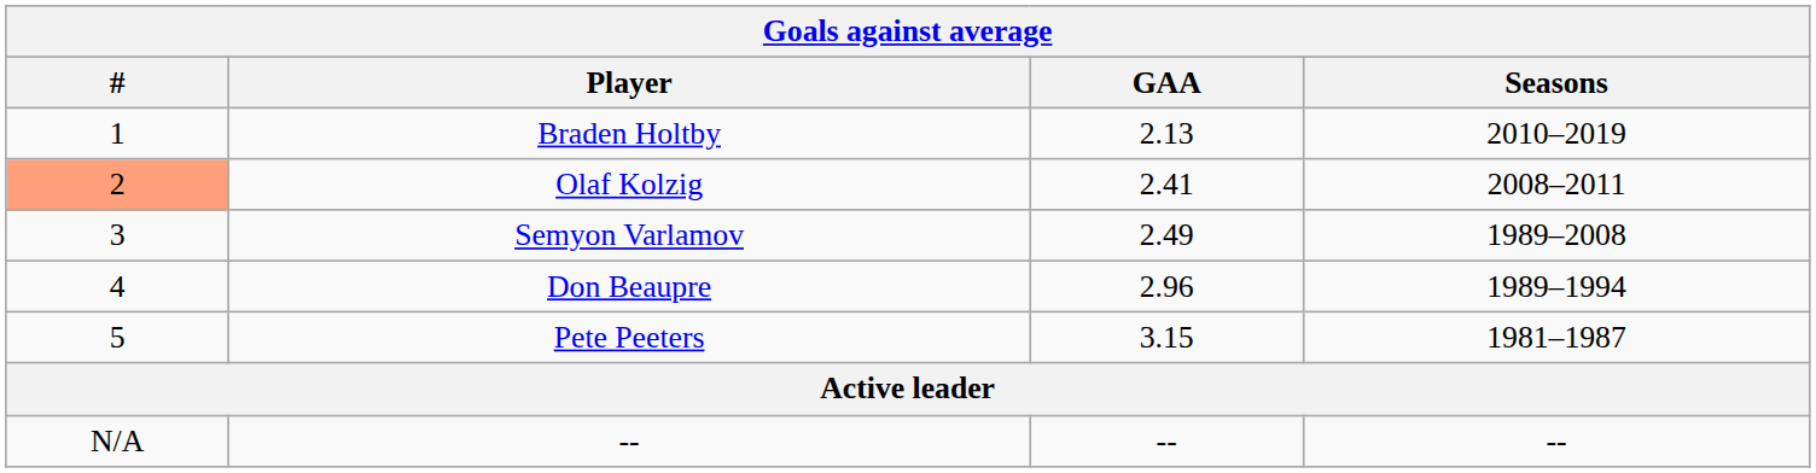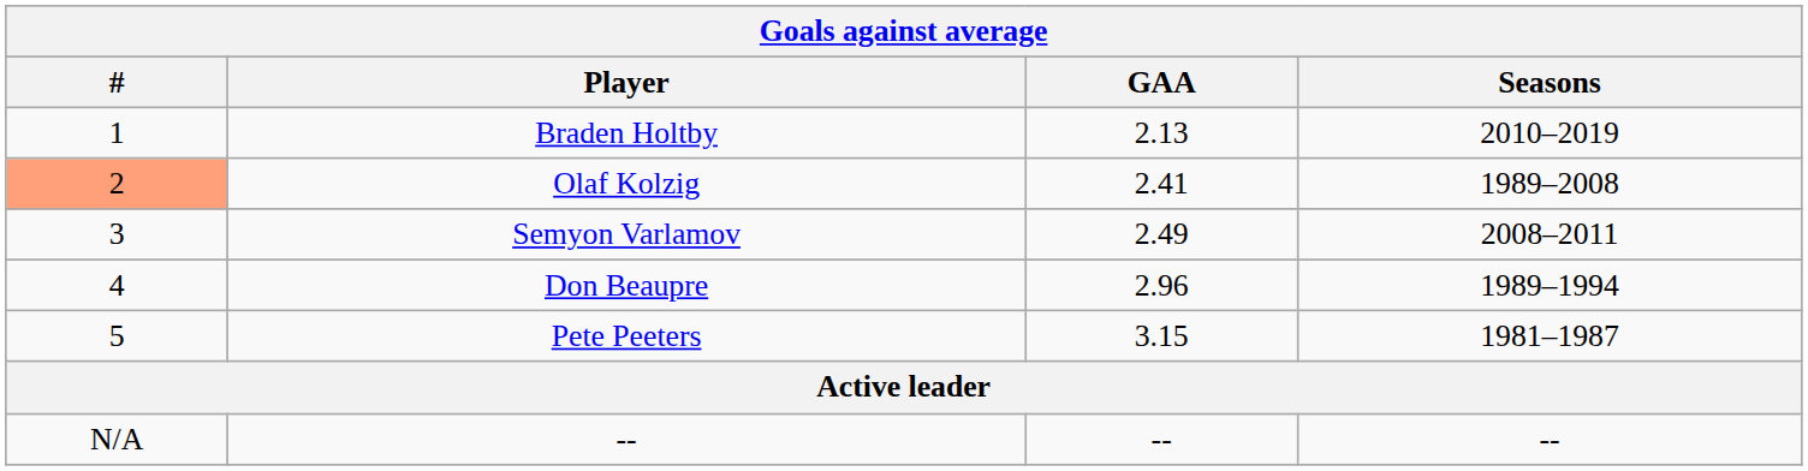 <table class="wikitable" style="text-align: center; font-size: 95%" width="70%">
 <tr>
 <th colspan="4"><a href='#'>Goals against average</a></th>
 </tr>
 <tr>
 <th>#</th>
 <th>Player</th>
 <th>GAA</th>
 <th>Seasons</th>
 </tr>
 <tr>
 <td>1</td>
 <td><a href='#'>Braden Holtby</a></td>
 <td>2.13</td>
 <td>2010–2019</td>
 </tr>
 <tr>
 <td style="background: lightsalmon;">2</td>
 <td><a href='#'>Olaf Kolzig</a></td>
 <td>2.41</td>
-<td>2008–2011</td>
+<td>1989–2008</td>
 </tr>
 <tr>
 <td>3</td>
 <td><a href='#'>Semyon Varlamov</a></td>
 <td>2.49</td>
-<td>1989–2008</td>
+<td>2008–2011</td>
 </tr>
 <tr>
 <td>4</td>
 <td><a href='#'>Don Beaupre</a></td>
 <td>2.96</td>
 <td>1989–1994</td>
 </tr>
 <tr>
 <td>5</td>
 <td><a href='#'>Pete Peeters</a></td>
 <td>3.15</td>
 <td>1981–1987</td>
 </tr>
 <tr>
 <th colspan="4">Active leader</th>
 </tr>
 <tr>
 <td>N/A</td>
 <td>--</td>
 <td>--</td>
 <td>--</td>
 </tr>
 </table>
